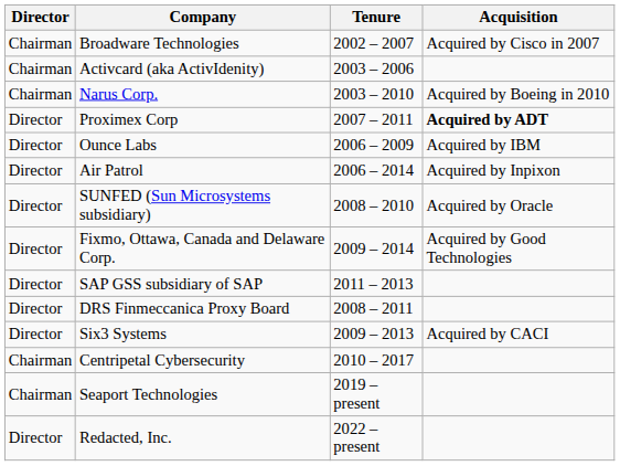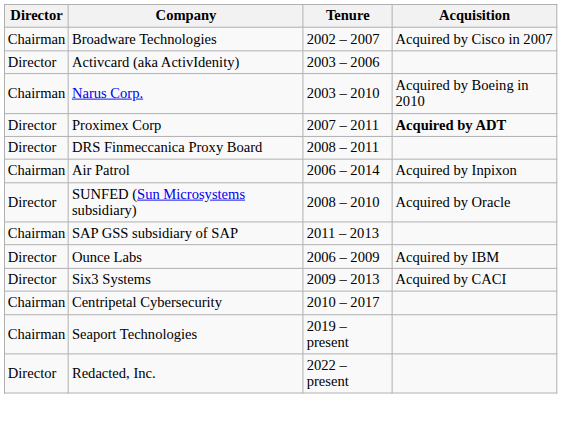 <table class="wikitable">
 <tr>
 <th>Director</th>
 <th>Company</th>
 <th>Tenure</th>
 <th>Acquisition</th>
 </tr>
 <tr>
 <td>Chairman</td>
 <td>Broadware Technologies</td>
 <td>2002 – 2007</td>
 <td>Acquired by Cisco in 2007</td>
 </tr>
 <tr>
-<td>Chairman</td>
+<td>Director</td>
 <td>Activcard (aka ActivIdenity)</td>
 <td>2003 – 2006</td>
 <td></td>
 </tr>
 <tr>
 <td>Chairman</td>
 <td><a href='#'>Narus Corp.</a></td>
 <td>2003 – 2010</td>
 <td>Acquired by Boeing in 2010</td>
 </tr>
 <tr>
 <td>Director</td>
 <td>Proximex Corp</td>
 <td>2007 – 2011</td>
 <td><strong>Acquired by ADT</strong></td>
 </tr>
 <tr>
 <td>Director</td>
-<td>Ounce Labs</td>
-<td>2006 – 2009</td>
-<td>Acquired by IBM</td>
+<td>DRS Finmeccanica Proxy Board</td>
+<td>2008 – 2011</td>
+<td></td>
 </tr>
 <tr>
-<td>Director</td>
+<td>Chairman</td>
 <td>Air Patrol</td>
 <td>2006 – 2014</td>
 <td>Acquired by Inpixon</td>
 </tr>
 <tr>
 <td>Director</td>
 <td>SUNFED (<a href='#'>Sun Microsystems</a> subsidiary)</td>
 <td>2008 – 2010</td>
 <td>Acquired by Oracle</td>
 </tr>
 <tr>
-<td>Director</td>
-<td>Fixmo, Ottawa, Canada and Delaware Corp.</td>
-<td>2009 – 2014</td>
-<td>Acquired by Good Technologies</td>
-</tr>
-<tr>
-<td>Director</td>
+<td>Chairman</td>
 <td>SAP GSS subsidiary of SAP</td>
 <td>2011 – 2013</td>
 <td></td>
 </tr>
 <tr>
 <td>Director</td>
-<td>DRS Finmeccanica Proxy Board</td>
-<td>2008 – 2011</td>
-<td></td>
+<td>Ounce Labs</td>
+<td>2006 – 2009</td>
+<td>Acquired by IBM</td>
 </tr>
 <tr>
 <td>Director</td>
 <td>Six3 Systems</td>
 <td>2009 – 2013</td>
 <td>Acquired by CACI</td>
 </tr>
 <tr>
 <td>Chairman</td>
 <td>Centripetal Cybersecurity</td>
 <td>2010 – 2017</td>
 <td></td>
 </tr>
 <tr>
 <td>Chairman</td>
 <td>Seaport Technologies</td>
 <td>2019 – present</td>
 <td></td>
 </tr>
 <tr>
 <td>Director</td>
 <td>Redacted, Inc.</td>
 <td>2022 – present</td>
 <td></td>
 </tr>
 </table>
